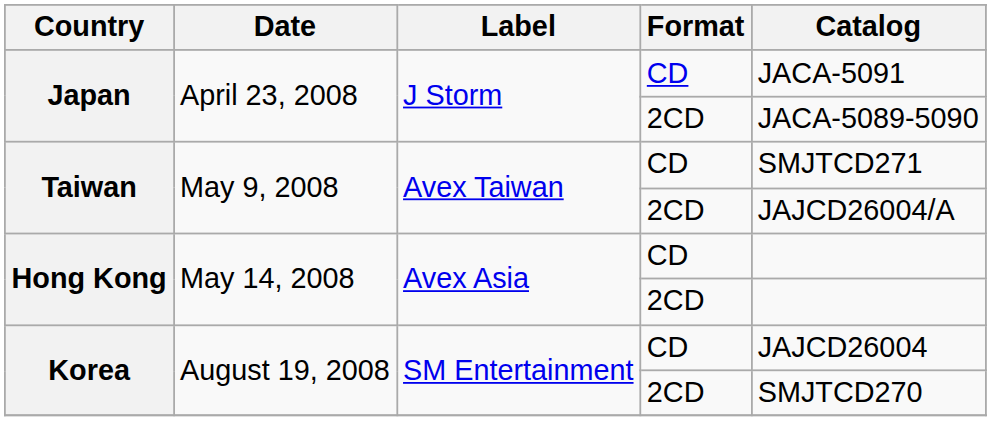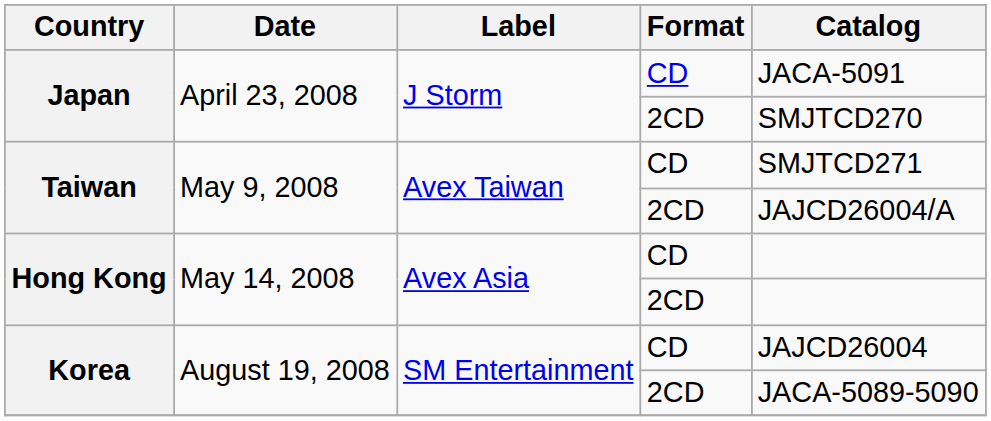 <table class="wikitable plainrowheaders">
 <tr>
 <th>Country</th>
 <th>Date</th>
 <th>Label</th>
 <th>Format</th>
 <th>Catalog</th>
 </tr>
 <tr>
 <th scope="row" rowspan="2">Japan</th>
 <td rowspan="2">April 23, 2008</td>
 <td rowspan="2"><a href='#'>J Storm</a></td>
 <td><a href='#'>CD</a></td>
 <td>JACA-5091</td>
 </tr>
 <tr>
 <td>2CD</td>
-<td>JACA-5089-5090</td>
+<td>SMJTCD270</td>
 </tr>
 <tr>
 <th scope="row" rowspan="2">Taiwan</th>
 <td rowspan="2">May 9, 2008</td>
 <td rowspan="2"><a href='#'>Avex Taiwan</a></td>
 <td>CD</td>
 <td>SMJTCD271</td>
 </tr>
 <tr>
 <td>2CD</td>
 <td>JAJCD26004/A</td>
 </tr>
 <tr>
 <th scope="row" rowspan="2">Hong Kong</th>
 <td rowspan="2">May 14, 2008</td>
 <td rowspan="2"><a href='#'>Avex Asia</a></td>
 <td>CD</td>
 <td></td>
 </tr>
 <tr>
 <td>2CD</td>
 <td></td>
 </tr>
 <tr>
 <th scope="row" rowspan="2">Korea</th>
 <td rowspan="2">August 19, 2008</td>
 <td rowspan="2"><a href='#'>SM Entertainment</a></td>
 <td>CD</td>
 <td>JAJCD26004</td>
 </tr>
 <tr>
 <td>2CD</td>
-<td>SMJTCD270</td>
+<td>JACA-5089-5090</td>
 </tr>
 <tr>
 </tr>
 </table>
